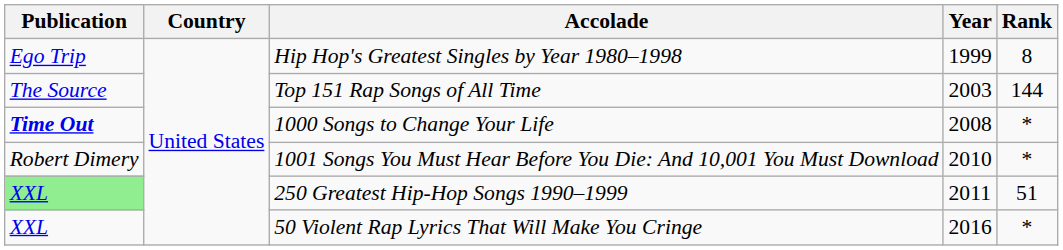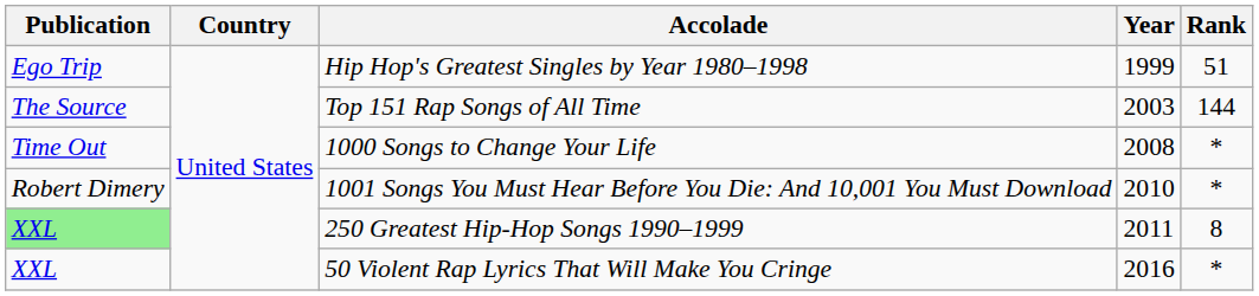 <table class="wikitable">
 <tr>
 <th>Publication</th>
 <th>Country</th>
 <th>Accolade</th>
 <th>Year</th>
 <th>Rank</th>
 </tr>
 <tr>
 <td><em><a href='#'>Ego Trip</a></em></td>
 <td rowspan=6><a href='#'>United States</a></td>
 <td><em>Hip Hop's Greatest Singles by Year 1980–1998</em></td>
 <td>1999</td>
-<td style="text-align:center;">8</td>
+<td style="text-align:center;">51</td>
 </tr>
 <tr>
 <td><em><a href='#'>The Source</a></em></td>
 <td><em>Top 151 Rap Songs of All Time</em></td>
 <td>2003</td>
 <td style="text-align:center;">144</td>
 </tr>
 <tr>
-<td><strong><em><a href='#'>Time Out</a></em></strong></td>
+<td><em><a href='#'>Time Out</a></em></td>
 <td><em>1000 Songs to Change Your Life</em></td>
 <td>2008</td>
 <td style="text-align:center;">*</td>
 </tr>
 <tr>
 <td><em>Robert Dimery</em></td>
 <td><em>1001 Songs You Must Hear Before You Die: And 10,001 You Must Download</em></td>
 <td>2010</td>
 <td style="text-align:center;">*</td>
 </tr>
 <tr>
 <td style="background: lightgreen;"><em><a href='#'>XXL</a></em></td>
 <td><em>250 Greatest Hip-Hop Songs 1990–1999</em></td>
 <td>2011</td>
-<td style="text-align:center;">51</td>
+<td style="text-align:center;">8</td>
 </tr>
 <tr>
 <td><em><a href='#'>XXL</a></em></td>
 <td><em>50 Violent Rap Lyrics That Will Make You Cringe</em></td>
 <td>2016</td>
 <td style="text-align:center;">*</td>
 </tr>
 </table>
